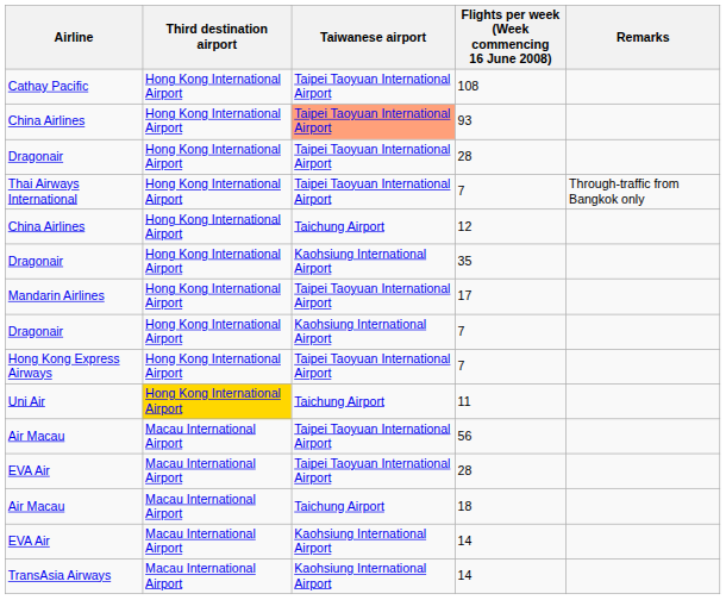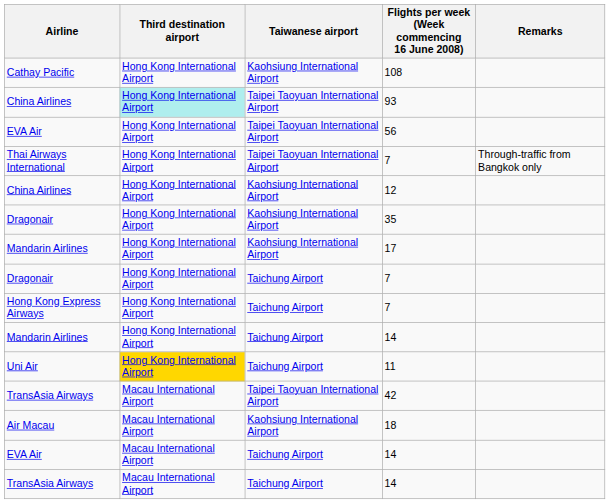 <table class="wikitable sortable" style="margin:1em auto; font-size:97%; text-align:left;">
 <tr>
 <th>Airline</th>
 <th>Third destination airport</th>
 <th>Taiwanese airport</th>
 <th>Flights per week<br>(Week commencing<br>16 June 2008)</th>
 <th>Remarks</th>
 </tr>
 <tr>
 <td><a href='#'>Cathay Pacific</a></td>
 <td><a href='#'>Hong Kong International Airport</a></td>
-<td><a href='#'>Taipei Taoyuan International Airport</a></td>
+<td><a href='#'>Kaohsiung International Airport</a></td>
 <td>108</td>
 <td></td>
 </tr>
 <tr>
 <td><a href='#'>China Airlines</a></td>
-<td><a href='#'>Hong Kong International Airport</a></td>
-<td style="background: lightsalmon;"><a href='#'>Taipei Taoyuan International Airport</a></td>
+<td style="background: paleturquoise;"><a href='#'>Hong Kong International Airport</a></td>
+<td><a href='#'>Taipei Taoyuan International Airport</a></td>
 <td>93</td>
 <td></td>
 </tr>
 <tr>
-<td><a href='#'>Dragonair</a></td>
+<td><a href='#'>EVA Air</a></td>
 <td><a href='#'>Hong Kong International Airport</a></td>
 <td><a href='#'>Taipei Taoyuan International Airport</a></td>
-<td>28</td>
+<td>56</td>
 <td></td>
 </tr>
 <tr>
 <td><a href='#'>Thai Airways International</a></td>
 <td><a href='#'>Hong Kong International Airport</a></td>
 <td><a href='#'>Taipei Taoyuan International Airport</a></td>
 <td>7</td>
 <td>Through-traffic from Bangkok only</td>
 </tr>
 <tr>
 <td><a href='#'>China Airlines</a></td>
 <td><a href='#'>Hong Kong International Airport</a></td>
-<td><a href='#'>Taichung Airport</a></td>
+<td><a href='#'>Kaohsiung International Airport</a></td>
 <td>12</td>
 <td></td>
 </tr>
 <tr>
 <td><a href='#'>Dragonair</a></td>
 <td><a href='#'>Hong Kong International Airport</a></td>
 <td><a href='#'>Kaohsiung International Airport</a></td>
 <td>35</td>
 <td></td>
 </tr>
 <tr>
 <td><a href='#'>Mandarin Airlines</a></td>
 <td><a href='#'>Hong Kong International Airport</a></td>
-<td><a href='#'>Taipei Taoyuan International Airport</a></td>
+<td><a href='#'>Kaohsiung International Airport</a></td>
 <td>17</td>
 <td></td>
 </tr>
 <tr>
 <td><a href='#'>Dragonair</a></td>
 <td><a href='#'>Hong Kong International Airport</a></td>
-<td><a href='#'>Kaohsiung International Airport</a></td>
+<td><a href='#'>Taichung Airport</a></td>
 <td>7</td>
 <td></td>
 </tr>
 <tr>
 <td><a href='#'>Hong Kong Express Airways</a></td>
 <td><a href='#'>Hong Kong International Airport</a></td>
-<td><a href='#'>Taipei Taoyuan International Airport</a></td>
+<td><a href='#'>Taichung Airport</a></td>
 <td>7</td>
+<td></td>
+</tr>
+<tr>
+<td><a href='#'>Mandarin Airlines</a></td>
+<td><a href='#'>Hong Kong International Airport</a></td>
+<td><a href='#'>Taichung Airport</a></td>
+<td>14</td>
 <td></td>
 </tr>
 <tr>
 <td><a href='#'>Uni Air</a></td>
 <td style="background: gold;"><a href='#'>Hong Kong International Airport</a></td>
 <td><a href='#'>Taichung Airport</a></td>
 <td>11</td>
 <td></td>
 </tr>
 <tr>
-<td><a href='#'>Air Macau</a></td>
+<td><a href='#'>TransAsia Airways</a></td>
 <td><a href='#'>Macau International Airport</a></td>
 <td><a href='#'>Taipei Taoyuan International Airport</a></td>
-<td>56</td>
-<td></td>
-</tr>
-<tr>
-<td><a href='#'>EVA Air</a></td>
-<td><a href='#'>Macau International Airport</a></td>
-<td><a href='#'>Taipei Taoyuan International Airport</a></td>
-<td>28</td>
+<td>42</td>
 <td></td>
 </tr>
 <tr>
 <td><a href='#'>Air Macau</a></td>
 <td><a href='#'>Macau International Airport</a></td>
-<td><a href='#'>Taichung Airport</a></td>
+<td><a href='#'>Kaohsiung International Airport</a></td>
 <td>18</td>
 <td></td>
 </tr>
 <tr>
 <td><a href='#'>EVA Air</a></td>
 <td><a href='#'>Macau International Airport</a></td>
-<td><a href='#'>Kaohsiung International Airport</a></td>
+<td><a href='#'>Taichung Airport</a></td>
 <td>14</td>
 <td></td>
 </tr>
 <tr>
 <td><a href='#'>TransAsia Airways</a></td>
 <td><a href='#'>Macau International Airport</a></td>
-<td><a href='#'>Kaohsiung International Airport</a></td>
+<td><a href='#'>Taichung Airport</a></td>
 <td>14</td>
 <td></td>
 </tr>
 </table>
